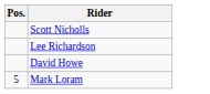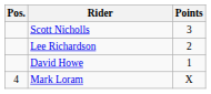 <table class=wikitable style="font-size:93%;">
 <tr>
 <th width=25px>Pos.</th>
 <th width=200px>Rider</th>
+<th width=40px>Points</th>
 </tr>
 <tr align=center>
 <td></td>
 <td align=left><a href='#'>Scott Nicholls</a></td>
+<td>3</td>
 </tr>
 <tr align=center>
 <td></td>
 <td align=left><a href='#'>Lee Richardson</a></td>
+<td>2</td>
 </tr>
 <tr align=center>
 <td></td>
 <td align=left><a href='#'>David Howe</a></td>
+<td>1</td>
 </tr>
 <tr align=center>
-<td>5</td>
+<td>4</td>
 <td align=left><a href='#'>Mark Loram</a></td>
+<td>X</td>
 </tr>
 </table>
